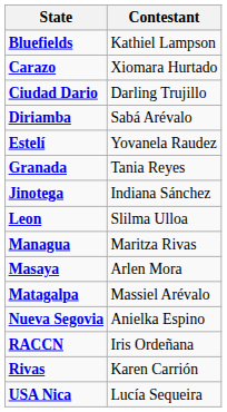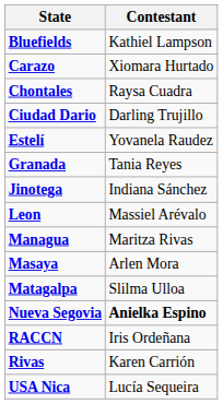 <table class="wikitable sortable" style="font-size: 95%;">
 <tr>
 <th>State</th>
 <th>Contestant</th>
 </tr>
 <tr>
 <td> <strong><a href='#'>Bluefields</a></strong></td>
 <td>Kathiel Lampson</td>
 </tr>
 <tr>
 <td> <strong><a href='#'>Carazo</a></strong></td>
 <td>Xiomara Hurtado</td>
 </tr>
 <tr>
+<td> <strong><a href='#'>Chontales</a></strong></td>
+<td>Raysa Cuadra</td>
+</tr>
+<tr>
 <td> <strong><a href='#'>Ciudad Dario</a></strong></td>
 <td>Darling Trujillo</td>
-</tr>
-<tr>
-<td> <strong><a href='#'>Diriamba</a></strong></td>
-<td>Sabá Arévalo</td>
 </tr>
 <tr>
 <td> <strong><a href='#'>Estelí</a></strong></td>
 <td>Yovanela Raudez</td>
 </tr>
 <tr>
 <td> <strong><a href='#'>Granada</a></strong></td>
 <td>Tania Reyes</td>
 </tr>
 <tr>
 <td> <strong><a href='#'>Jinotega</a></strong></td>
 <td>Indiana Sánchez</td>
 </tr>
 <tr>
 <td> <strong><a href='#'>Leon</a></strong></td>
-<td>Slilma Ulloa</td>
+<td>Massiel Arévalo</td>
 </tr>
 <tr>
 <td> <strong><a href='#'>Managua</a></strong></td>
 <td>Maritza Rivas</td>
 </tr>
 <tr>
 <td> <strong><a href='#'>Masaya</a></strong></td>
 <td>Arlen Mora</td>
 </tr>
 <tr>
 <td> <strong><a href='#'>Matagalpa</a></strong></td>
-<td>Massiel Arévalo</td>
+<td>Slilma Ulloa</td>
 </tr>
 <tr>
 <td> <strong><a href='#'>Nueva Segovia</a></strong></td>
-<td>Anielka Espino</td>
+<td><strong>Anielka Espino</strong></td>
 </tr>
 <tr>
 <td> <strong><a href='#'>RACCN</a></strong></td>
 <td>Iris Ordeñana</td>
 </tr>
 <tr>
 <td> <strong><a href='#'>Rivas</a></strong></td>
 <td>Karen Carrión</td>
 </tr>
 <tr>
 <td> <strong><a href='#'>USA Nica</a></strong></td>
 <td>Lucía Sequeira</td>
 </tr>
 </table>
